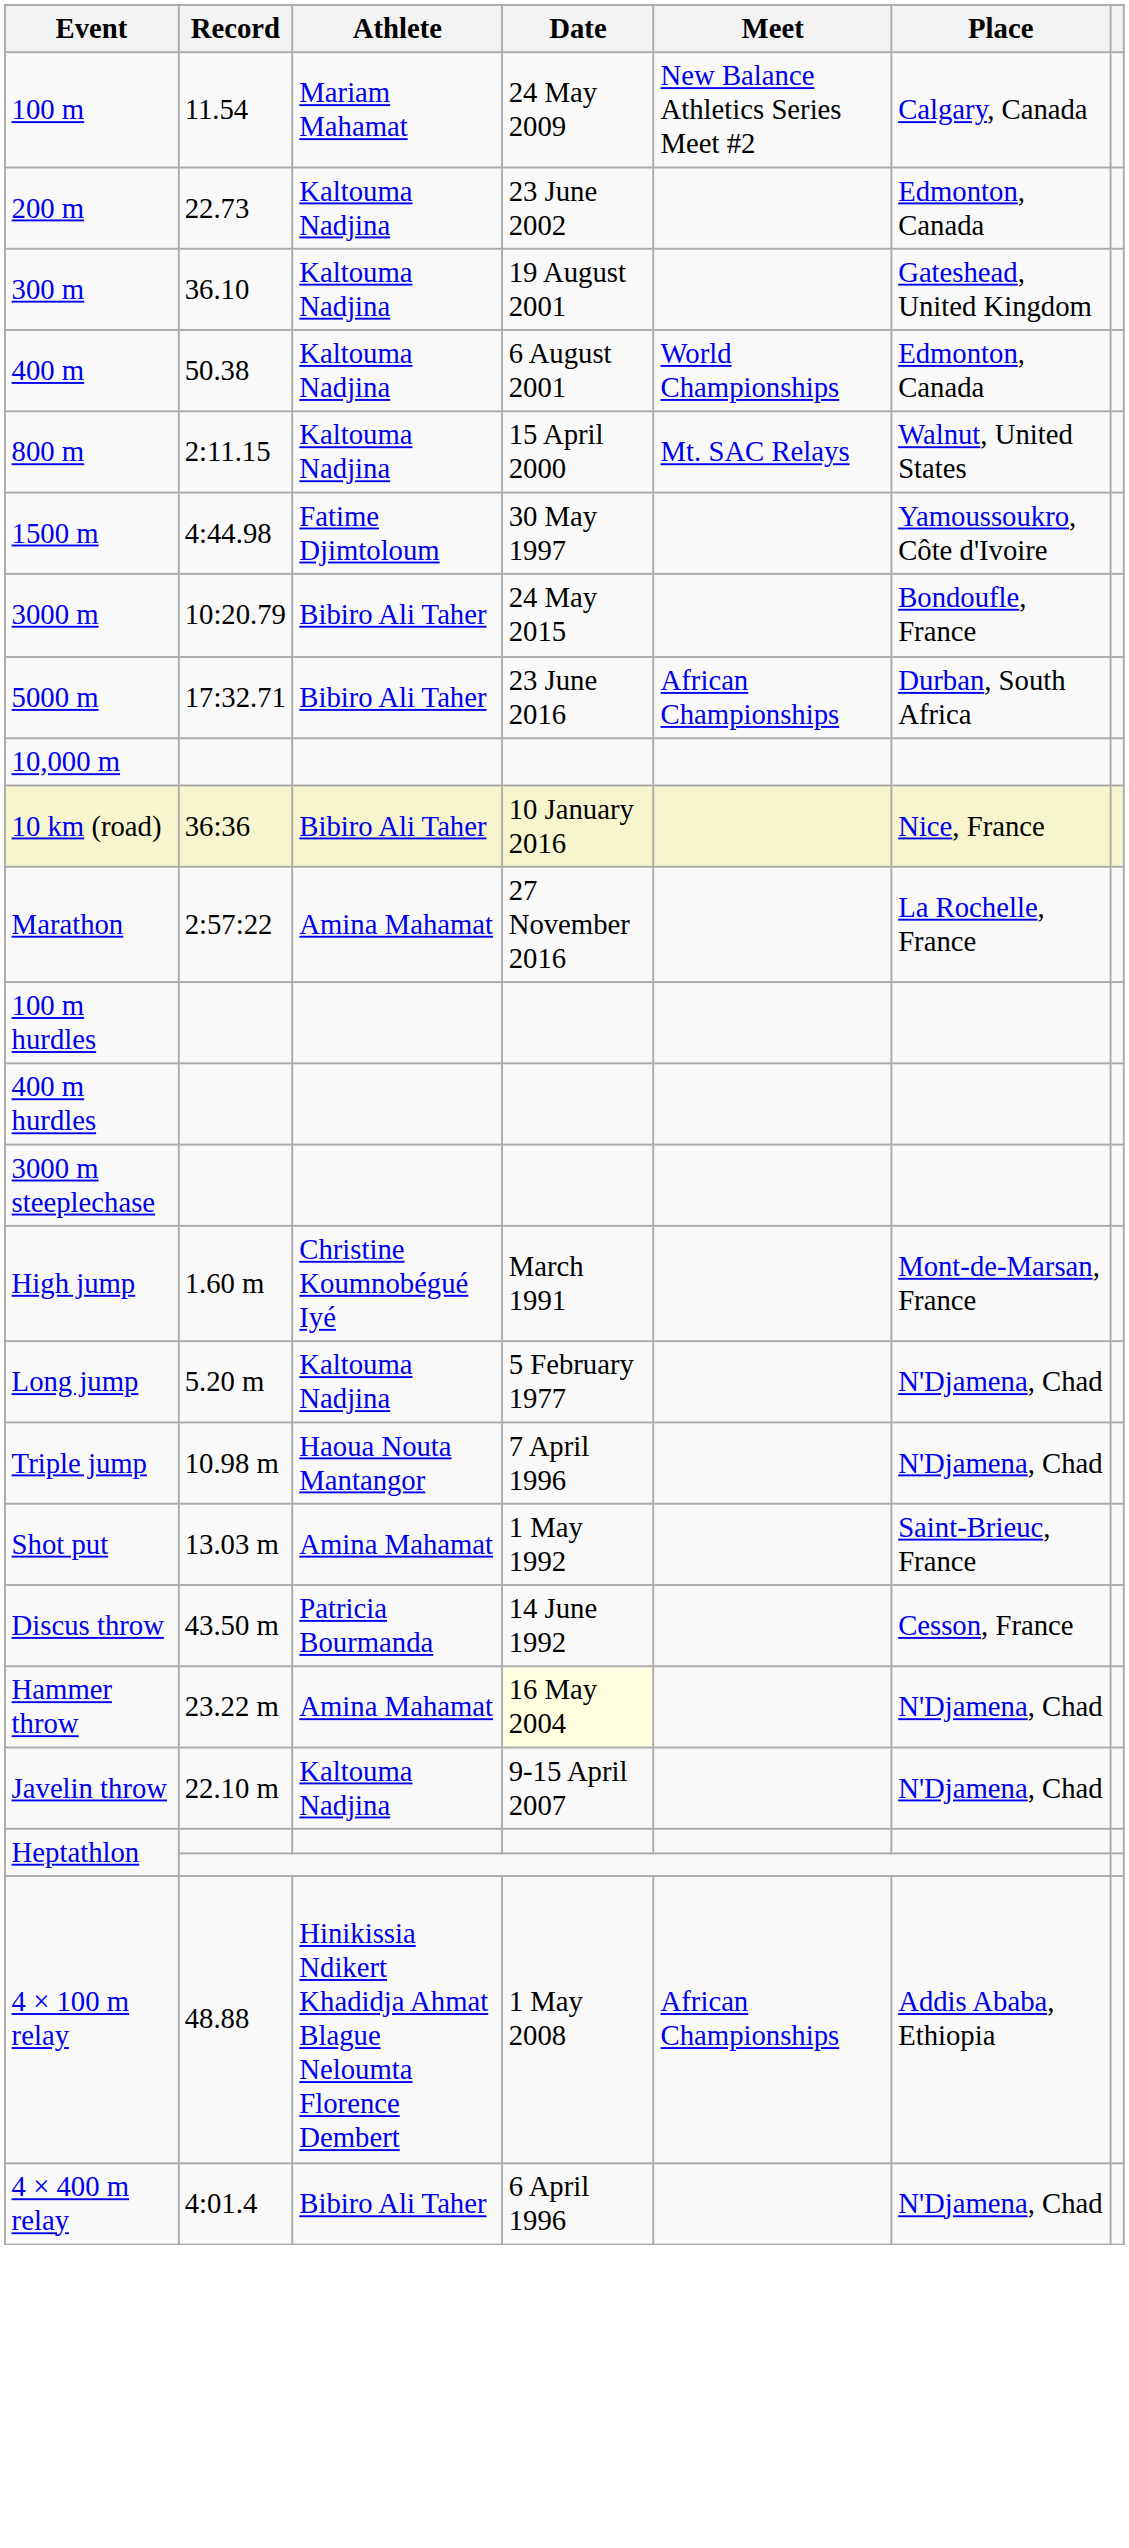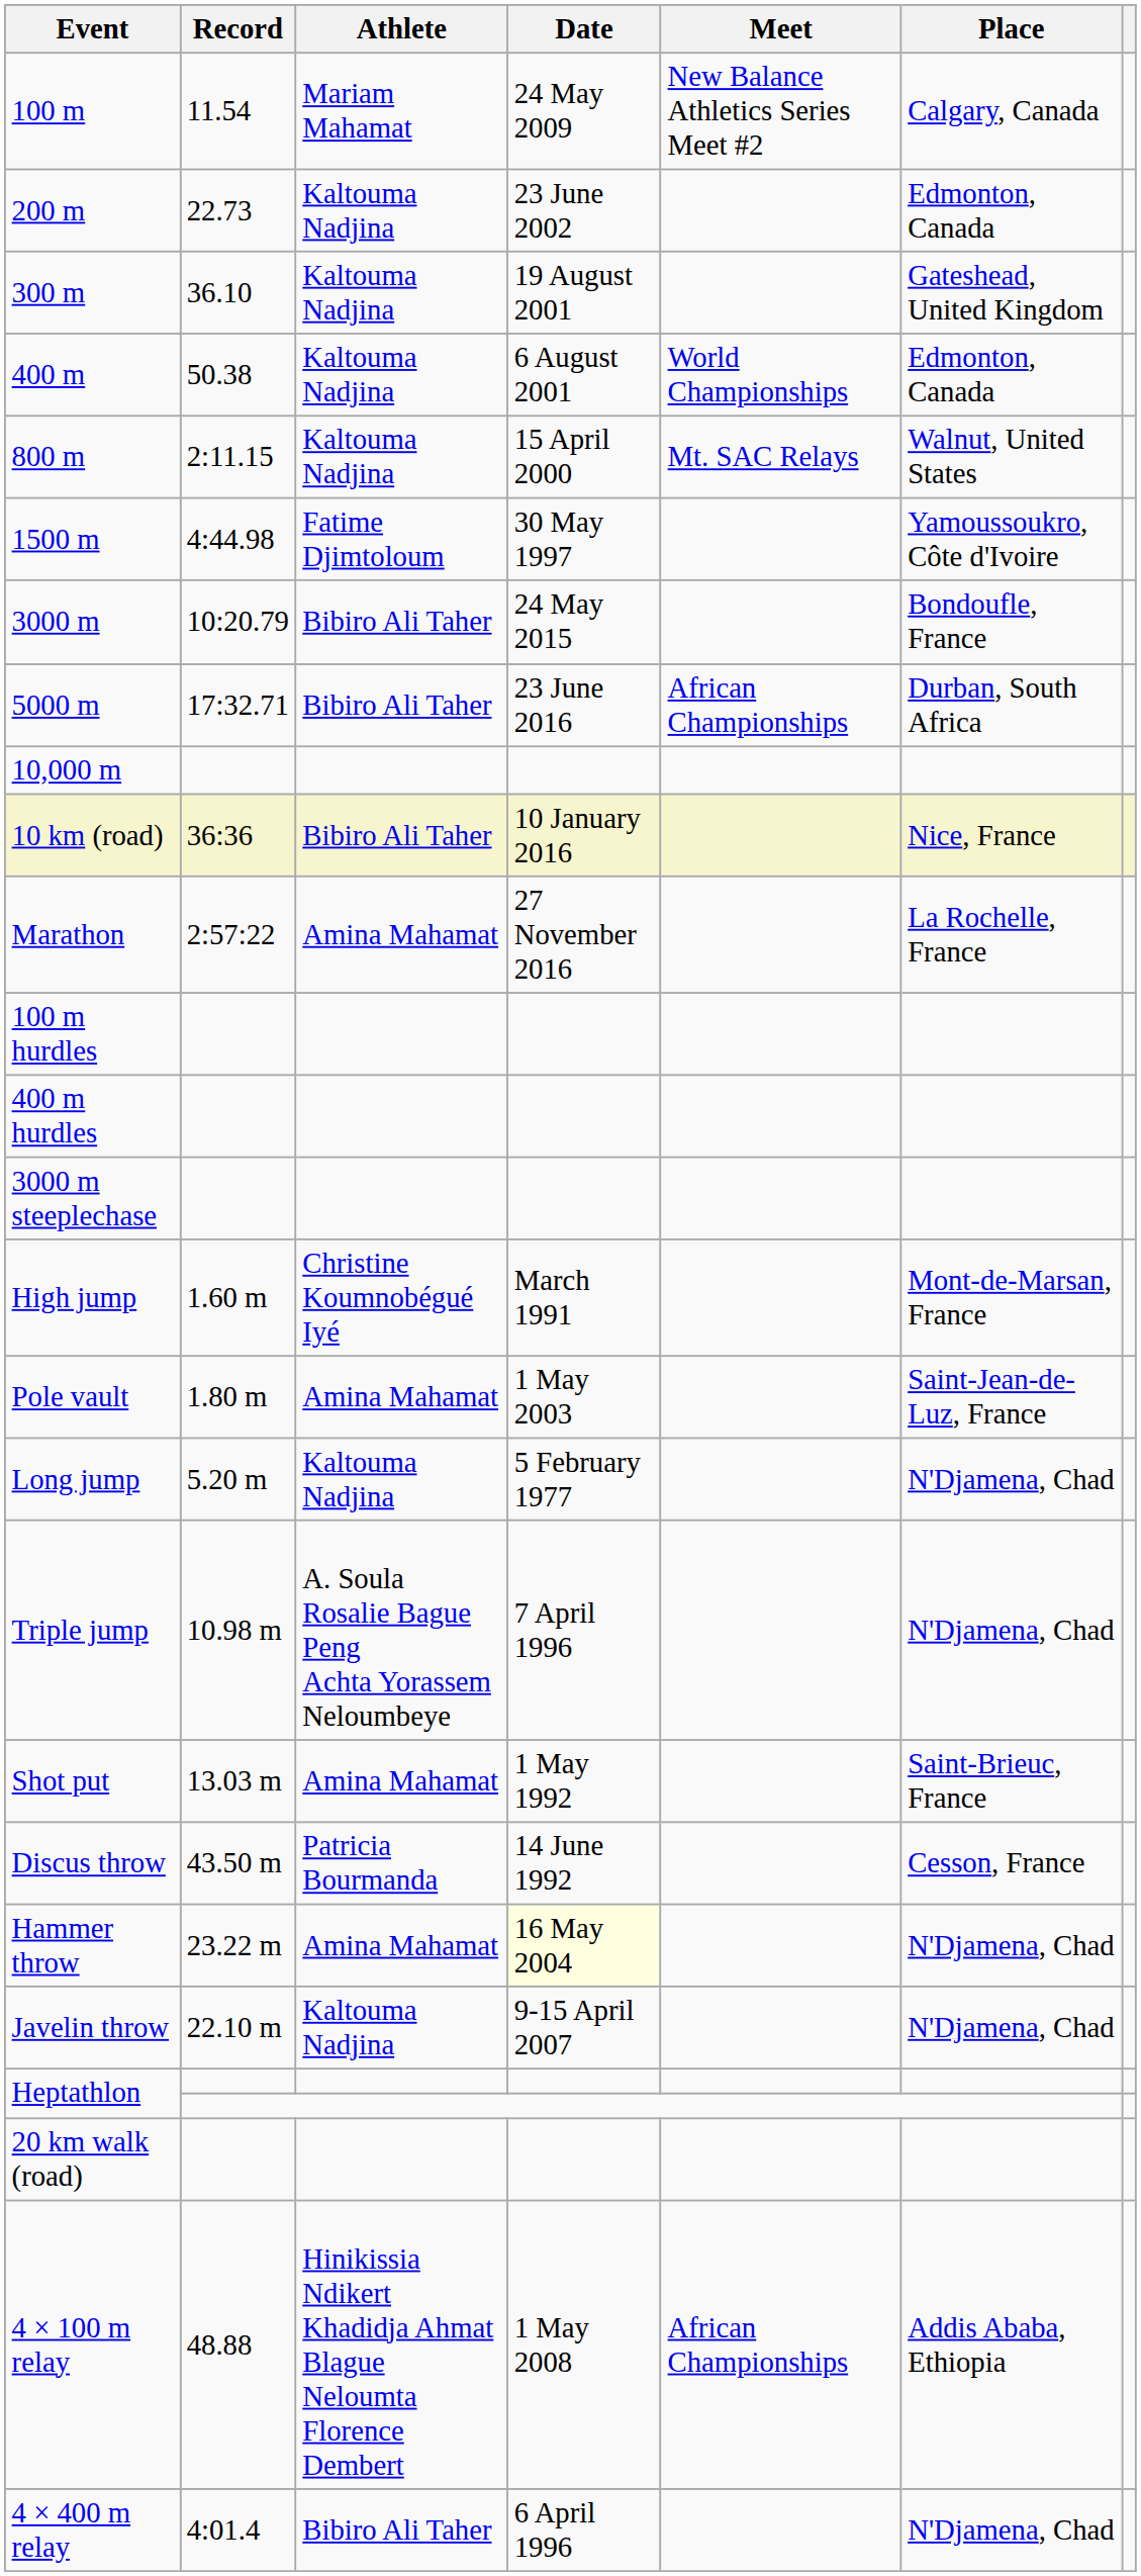 <table class="wikitable" style="font-size:95%; width: 95%;">
 <tr>
 <th>Event</th>
 <th>Record</th>
 <th>Athlete</th>
 <th>Date</th>
 <th>Meet</th>
 <th>Place</th>
 <th></th>
 </tr>
 <tr>
 <td><a href='#'>100 m</a></td>
 <td>11.54 </td>
 <td><a href='#'>Mariam Mahamat</a></td>
 <td>24 May 2009</td>
 <td><a href='#'>New Balance</a> Athletics Series Meet #2</td>
 <td><a href='#'>Calgary</a>, Canada</td>
 <td></td>
 </tr>
 <tr>
 <td><a href='#'>200 m</a></td>
 <td>22.73 </td>
 <td><a href='#'>Kaltouma Nadjina</a></td>
 <td>23 June 2002</td>
 <td></td>
 <td><a href='#'>Edmonton</a>, Canada</td>
 <td></td>
 </tr>
 <tr>
 <td><a href='#'>300 m</a></td>
 <td>36.10</td>
 <td><a href='#'>Kaltouma Nadjina</a></td>
 <td>19 August 2001</td>
 <td></td>
 <td><a href='#'>Gateshead</a>, United Kingdom</td>
 <td></td>
 </tr>
 <tr>
 <td><a href='#'>400 m</a></td>
 <td>50.38</td>
 <td><a href='#'>Kaltouma Nadjina</a></td>
 <td>6 August 2001</td>
 <td><a href='#'>World Championships</a></td>
 <td><a href='#'>Edmonton</a>, Canada</td>
 <td></td>
 </tr>
 <tr>
 <td><a href='#'>800 m</a></td>
 <td>2:11.15</td>
 <td><a href='#'>Kaltouma Nadjina</a></td>
 <td>15 April 2000</td>
 <td><a href='#'>Mt. SAC Relays</a></td>
 <td><a href='#'>Walnut</a>, United States</td>
 <td></td>
 </tr>
 <tr>
 <td><a href='#'>1500 m</a></td>
 <td>4:44.98</td>
 <td><a href='#'>Fatime Djimtoloum</a></td>
 <td>30 May 1997</td>
 <td></td>
 <td><a href='#'>Yamoussoukro</a>, Côte d'Ivoire</td>
 <td></td>
 </tr>
 <tr>
 <td><a href='#'>3000 m</a></td>
 <td>10:20.79</td>
 <td><a href='#'>Bibiro Ali Taher</a></td>
 <td>24 May 2015</td>
 <td></td>
 <td><a href='#'>Bondoufle</a>, France</td>
 <td></td>
 </tr>
 <tr>
 <td><a href='#'>5000 m</a></td>
 <td>17:32.71</td>
 <td><a href='#'>Bibiro Ali Taher</a></td>
 <td>23 June 2016</td>
 <td><a href='#'>African Championships</a></td>
 <td><a href='#'>Durban</a>, South Africa</td>
 <td></td>
 </tr>
 <tr>
 <td><a href='#'>10,000 m</a></td>
 <td></td>
 <td></td>
 <td></td>
 <td></td>
 <td></td>
 <td></td>
 </tr>
 <tr style="background:#f6F5CE;">
 <td><a href='#'>10 km</a> (road)</td>
 <td>36:36</td>
 <td><a href='#'>Bibiro Ali Taher</a></td>
 <td>10 January 2016</td>
 <td></td>
 <td><a href='#'>Nice</a>, France</td>
 <td></td>
 </tr>
 <tr>
 <td><a href='#'>Marathon</a></td>
 <td>2:57:22</td>
 <td><a href='#'>Amina Mahamat</a></td>
 <td>27 November 2016</td>
 <td></td>
 <td><a href='#'>La Rochelle</a>, France</td>
 <td></td>
 </tr>
 <tr>
 <td><a href='#'>100 m hurdles</a></td>
 <td></td>
 <td></td>
 <td></td>
 <td></td>
 <td></td>
 <td></td>
 </tr>
 <tr>
 <td><a href='#'>400 m hurdles</a></td>
 <td></td>
 <td></td>
 <td></td>
 <td></td>
 <td></td>
 <td></td>
 </tr>
 <tr>
 <td><a href='#'>3000 m steeplechase</a></td>
 <td></td>
 <td></td>
 <td></td>
 <td></td>
 <td></td>
 <td></td>
 </tr>
 <tr>
 <td><a href='#'>High jump</a></td>
 <td>1.60 m</td>
 <td><a href='#'>Christine Koumnobégué Iyé</a></td>
 <td>March 1991</td>
 <td></td>
 <td><a href='#'>Mont-de-Marsan</a>, France</td>
 <td></td>
 </tr>
 <tr>
+<td><a href='#'>Pole vault</a></td>
+<td>1.80 m</td>
+<td><a href='#'>Amina Mahamat</a></td>
+<td>1 May 2003</td>
+<td></td>
+<td><a href='#'>Saint-Jean-de-Luz</a>, France</td>
+<td></td>
+</tr>
+<tr>
 <td><a href='#'>Long jump</a></td>
 <td>5.20 m</td>
 <td><a href='#'>Kaltouma Nadjina</a></td>
 <td>5 February 1977</td>
 <td></td>
 <td><a href='#'>N'Djamena</a>, Chad</td>
 <td></td>
 </tr>
 <tr>
 <td><a href='#'>Triple jump</a></td>
 <td>10.98 m</td>
-<td><a href='#'>Haoua Nouta Mantangor</a></td>
+<td><br>A. Soula<br><a href='#'>Rosalie Bague Peng</a><br><a href='#'>Achta Yorassem</a><br>Neloumbeye</td>
 <td>7 April 1996</td>
 <td></td>
 <td><a href='#'>N'Djamena</a>, Chad</td>
 <td></td>
 </tr>
 <tr>
 <td><a href='#'>Shot put</a></td>
 <td>13.03 m</td>
 <td><a href='#'>Amina Mahamat</a></td>
 <td>1 May 1992</td>
 <td></td>
 <td><a href='#'>Saint-Brieuc</a>, France</td>
 <td></td>
 </tr>
 <tr>
 <td><a href='#'>Discus throw</a></td>
 <td>43.50 m</td>
 <td><a href='#'>Patricia Bourmanda</a></td>
 <td>14 June 1992</td>
 <td></td>
 <td><a href='#'>Cesson</a>, France</td>
 <td></td>
 </tr>
 <tr>
 <td><a href='#'>Hammer throw</a></td>
 <td>23.22 m</td>
 <td><a href='#'>Amina Mahamat</a></td>
 <td style="background: lightyellow;">16 May 2004</td>
 <td></td>
 <td><a href='#'>N'Djamena</a>, Chad</td>
 <td></td>
 </tr>
 <tr>
 <td><a href='#'>Javelin throw</a></td>
 <td>22.10 m</td>
 <td><a href='#'>Kaltouma Nadjina</a></td>
 <td>9-15 April 2007</td>
 <td></td>
 <td><a href='#'>N'Djamena</a>, Chad</td>
 <td></td>
 </tr>
 <tr>
 <td rowspan=2><a href='#'>Heptathlon</a></td>
 <td></td>
 <td></td>
 <td></td>
 <td></td>
 <td></td>
 <td></td>
 </tr>
 <tr>
 <td colspan=5></td>
 <td></td>
 </tr>
 <tr>
+<td><a href='#'>20 km walk</a> (road)</td>
+<td></td>
+<td></td>
+<td></td>
+<td></td>
+<td></td>
+<td></td>
+</tr>
+<tr>
 <td><a href='#'>4 × 100 m relay</a></td>
 <td>48.88</td>
 <td><br><a href='#'>Hinikissia Ndikert</a><br><a href='#'>Khadidja Ahmat</a><br><a href='#'>Blague Neloumta</a><br><a href='#'>Florence Dembert</a></td>
 <td>1 May 2008</td>
 <td><a href='#'>African Championships</a></td>
 <td><a href='#'>Addis Ababa</a>, Ethiopia</td>
 <td></td>
 </tr>
 <tr>
 <td><a href='#'>4 × 400 m relay</a></td>
 <td>4:01.4 </td>
 <td><a href='#'>Bibiro Ali Taher</a></td>
 <td>6 April 1996</td>
 <td></td>
 <td><a href='#'>N'Djamena</a>, Chad</td>
 <td></td>
 </tr>
 </table>
